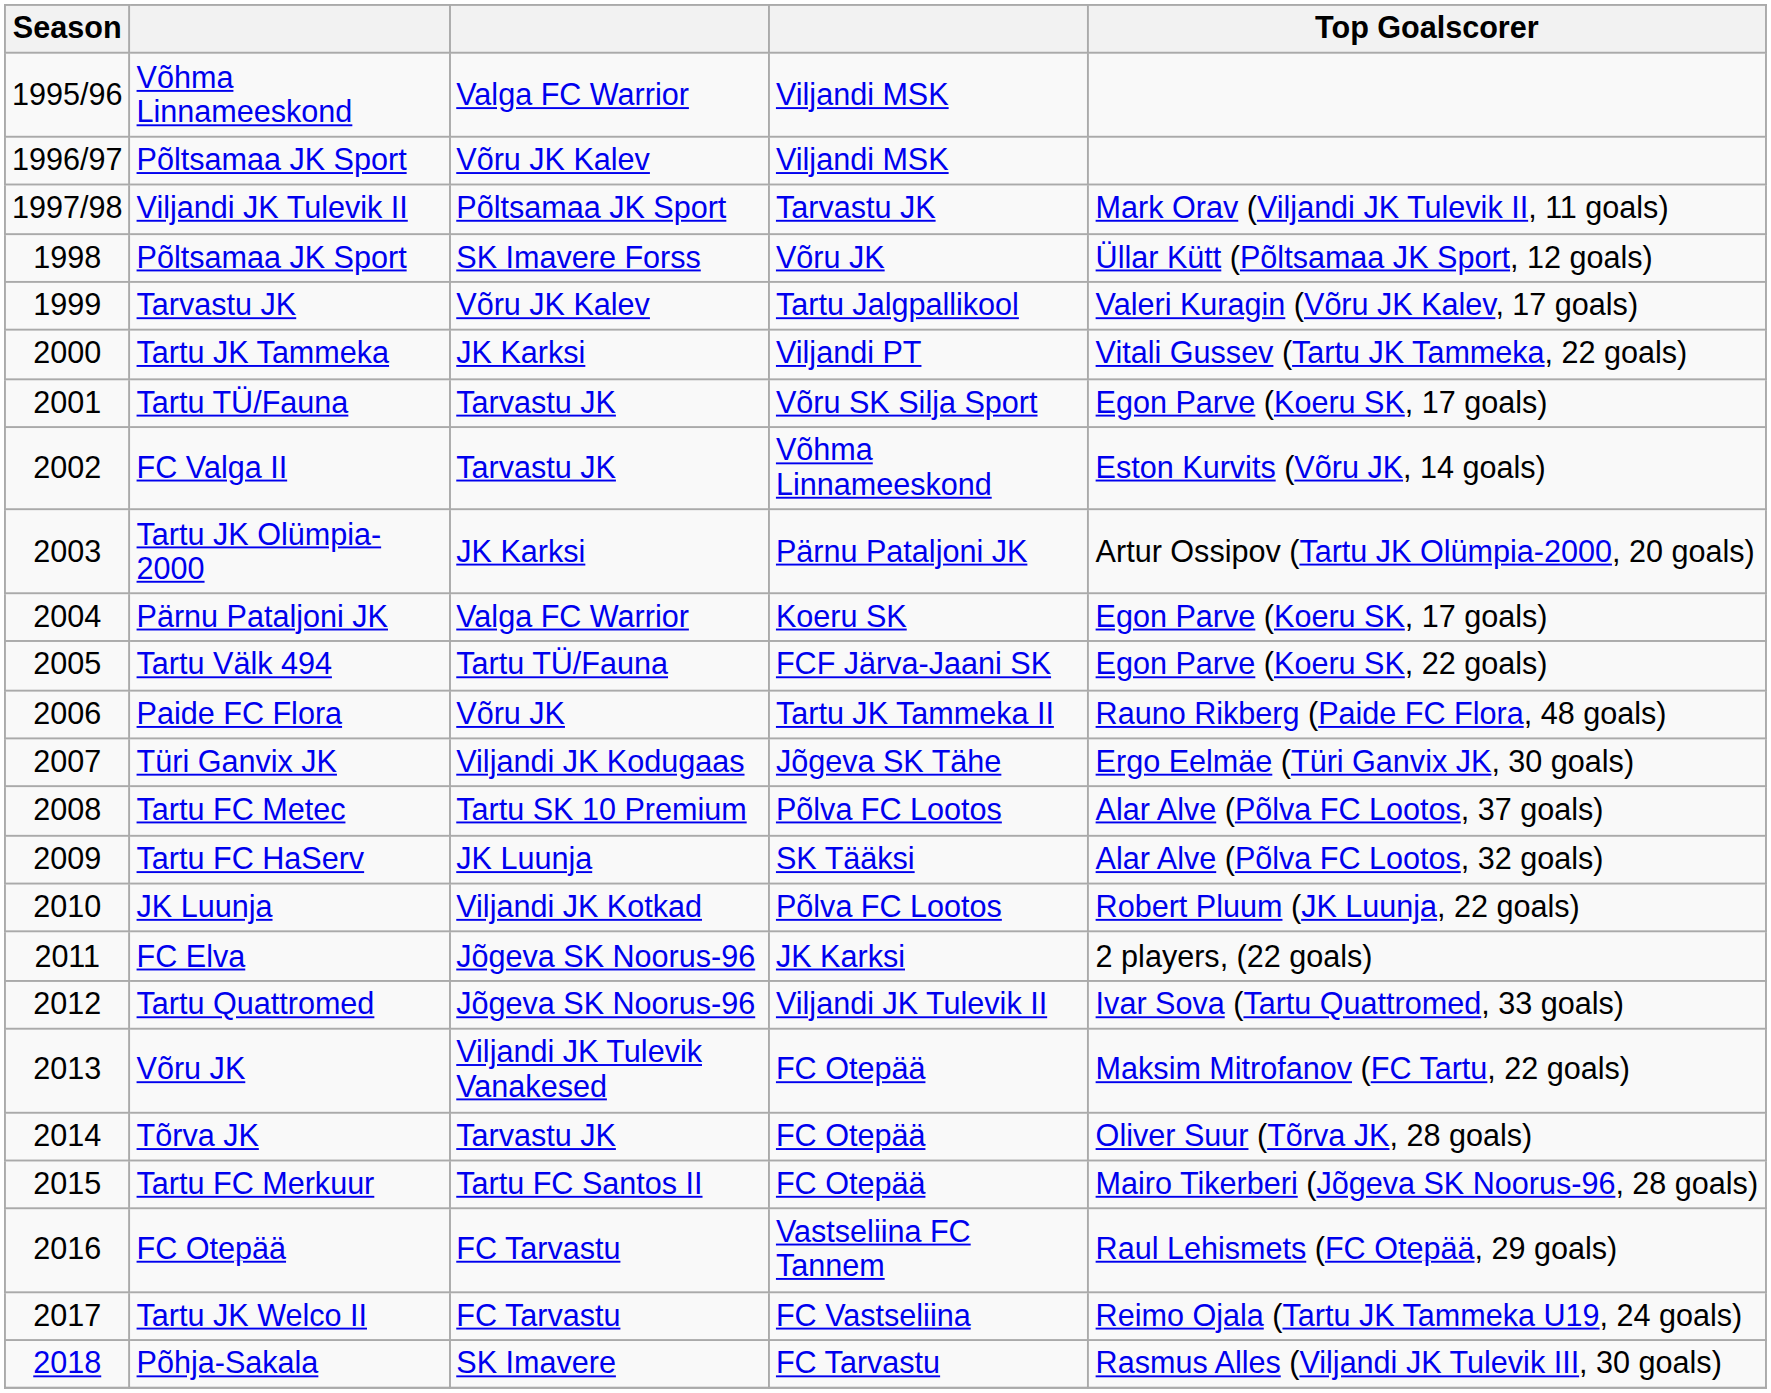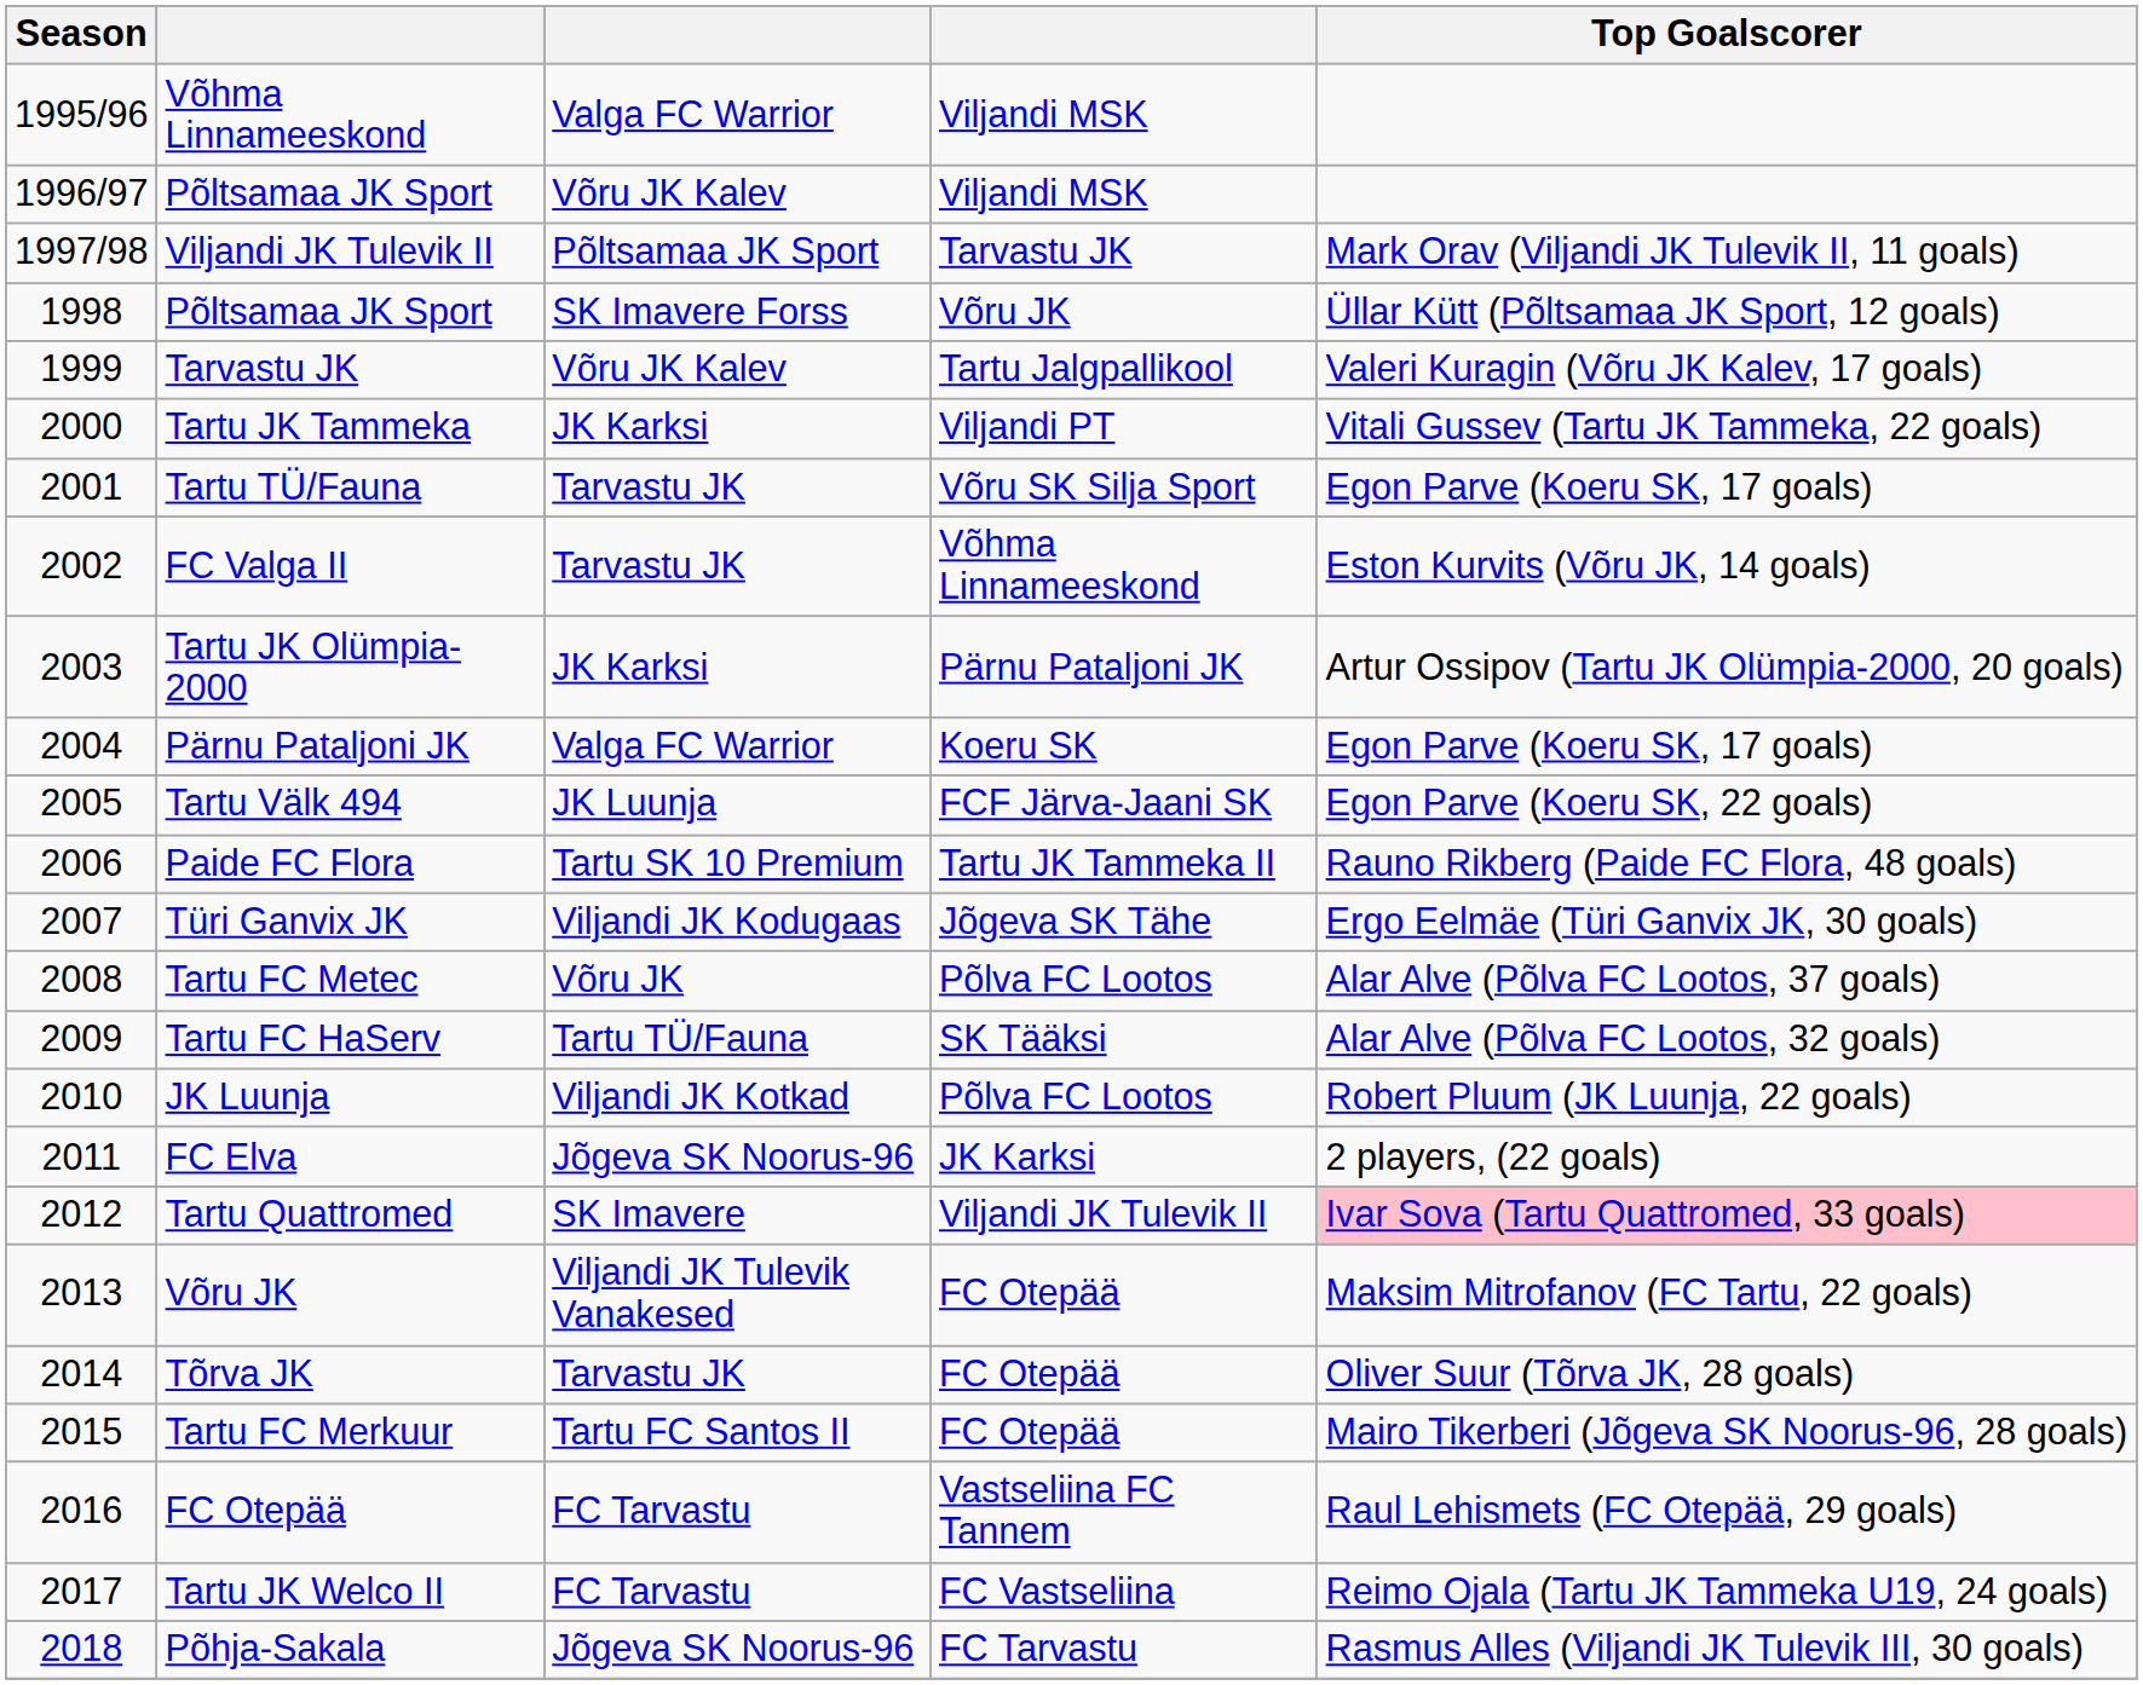 <table class="wikitable">
 <tr>
 <th>Season</th>
 <th width=160px></th>
 <th width=160px></th>
 <th width=160px></th>
 <th>Top Goalscorer</th>
 </tr>
 <tr>
 <td align=center>1995/96</td>
 <td><a href='#'>Võhma Linnameeskond</a></td>
 <td><a href='#'>Valga FC Warrior</a></td>
 <td><a href='#'>Viljandi MSK</a></td>
 <td></td>
 </tr>
 <tr>
 <td align=center>1996/97</td>
 <td><a href='#'>Põltsamaa JK Sport</a></td>
 <td><a href='#'>Võru JK Kalev</a></td>
 <td><a href='#'>Viljandi MSK</a></td>
 <td></td>
 </tr>
 <tr>
 <td align=center>1997/98</td>
 <td><a href='#'>Viljandi JK Tulevik II</a></td>
 <td><a href='#'>Põltsamaa JK Sport</a></td>
 <td><a href='#'>Tarvastu JK</a></td>
 <td><a href='#'>Mark Orav</a> (<a href='#'>Viljandi JK Tulevik II</a>, 11 goals)</td>
 </tr>
 <tr>
 <td align=center>1998</td>
 <td><a href='#'>Põltsamaa JK Sport</a></td>
 <td><a href='#'>SK Imavere Forss</a></td>
 <td><a href='#'>Võru JK</a></td>
 <td><a href='#'>Üllar Kütt</a> (<a href='#'>Põltsamaa JK Sport</a>, 12 goals)</td>
 </tr>
 <tr>
 <td align=center>1999</td>
 <td><a href='#'>Tarvastu JK</a></td>
 <td><a href='#'>Võru JK Kalev</a></td>
 <td><a href='#'>Tartu Jalgpallikool</a></td>
 <td><a href='#'>Valeri Kuragin</a> (<a href='#'>Võru JK Kalev</a>, 17 goals)</td>
 </tr>
 <tr>
 <td align=center>2000</td>
 <td><a href='#'>Tartu JK Tammeka</a></td>
 <td><a href='#'>JK Karksi</a></td>
 <td><a href='#'>Viljandi PT</a></td>
 <td><a href='#'>Vitali Gussev</a> (<a href='#'>Tartu JK Tammeka</a>, 22 goals)</td>
 </tr>
 <tr>
 <td align=center>2001</td>
 <td><a href='#'>Tartu TÜ/Fauna</a></td>
 <td><a href='#'>Tarvastu JK</a></td>
 <td><a href='#'>Võru SK Silja Sport</a></td>
 <td><a href='#'>Egon Parve</a> (<a href='#'>Koeru SK</a>, 17 goals)</td>
 </tr>
 <tr>
 <td align=center>2002</td>
 <td><a href='#'>FC Valga II</a></td>
 <td><a href='#'>Tarvastu JK</a></td>
 <td><a href='#'>Võhma Linnameeskond</a></td>
 <td><a href='#'>Eston Kurvits</a> (<a href='#'>Võru JK</a>, 14 goals)</td>
 </tr>
 <tr>
 <td align=center>2003</td>
 <td><a href='#'>Tartu JK Olümpia-2000</a></td>
 <td><a href='#'>JK Karksi</a></td>
 <td><a href='#'>Pärnu Pataljoni JK</a></td>
 <td>Artur Ossipov (<a href='#'>Tartu JK Olümpia-2000</a>, 20 goals)</td>
 </tr>
 <tr>
 <td align=center>2004</td>
 <td><a href='#'>Pärnu Pataljoni JK</a></td>
 <td><a href='#'>Valga FC Warrior</a></td>
 <td><a href='#'>Koeru SK</a></td>
 <td><a href='#'>Egon Parve</a> (<a href='#'>Koeru SK</a>, 17 goals)</td>
 </tr>
 <tr>
 <td align=center>2005</td>
 <td><a href='#'>Tartu Välk 494</a></td>
-<td><a href='#'>Tartu TÜ/Fauna</a></td>
+<td><a href='#'>JK Luunja</a></td>
 <td><a href='#'>FCF Järva-Jaani SK</a></td>
 <td><a href='#'>Egon Parve</a> (<a href='#'>Koeru SK</a>, 22 goals)</td>
 </tr>
 <tr>
 <td align=center>2006</td>
 <td><a href='#'>Paide FC Flora</a></td>
-<td><a href='#'>Võru JK</a></td>
+<td><a href='#'>Tartu SK 10 Premium</a></td>
 <td><a href='#'>Tartu JK Tammeka II</a></td>
 <td><a href='#'>Rauno Rikberg</a> (<a href='#'>Paide FC Flora</a>, 48 goals)</td>
 </tr>
 <tr>
 <td align=center>2007</td>
 <td><a href='#'>Türi Ganvix JK</a></td>
 <td><a href='#'>Viljandi JK Kodugaas</a></td>
 <td><a href='#'>Jõgeva SK Tähe</a></td>
 <td><a href='#'>Ergo Eelmäe</a> (<a href='#'>Türi Ganvix JK</a>, 30 goals)</td>
 </tr>
 <tr>
 <td align=center>2008</td>
 <td><a href='#'>Tartu FC Metec</a></td>
-<td><a href='#'>Tartu SK 10 Premium</a></td>
+<td><a href='#'>Võru JK</a></td>
 <td><a href='#'>Põlva FC Lootos</a></td>
 <td><a href='#'>Alar Alve</a> (<a href='#'>Põlva FC Lootos</a>, 37 goals)</td>
 </tr>
 <tr>
 <td align=center>2009</td>
 <td><a href='#'>Tartu FC HaServ</a></td>
-<td><a href='#'>JK Luunja</a></td>
+<td><a href='#'>Tartu TÜ/Fauna</a></td>
 <td><a href='#'>SK Tääksi</a></td>
 <td><a href='#'>Alar Alve</a> (<a href='#'>Põlva FC Lootos</a>, 32 goals)</td>
 </tr>
 <tr>
 <td align=center>2010</td>
 <td><a href='#'>JK Luunja</a></td>
 <td><a href='#'>Viljandi JK Kotkad</a></td>
 <td><a href='#'>Põlva FC Lootos</a></td>
 <td><a href='#'>Robert Pluum</a> (<a href='#'>JK Luunja</a>, 22 goals)</td>
 </tr>
 <tr>
 <td align=center>2011</td>
 <td><a href='#'>FC Elva</a></td>
 <td><a href='#'>Jõgeva SK Noorus-96</a></td>
 <td><a href='#'>JK Karksi</a></td>
 <td>2 players, (22 goals)</td>
 </tr>
 <tr>
 <td align=center>2012</td>
 <td><a href='#'>Tartu Quattromed</a></td>
-<td><a href='#'>Jõgeva SK Noorus-96</a></td>
+<td><a href='#'>SK Imavere</a></td>
 <td><a href='#'>Viljandi JK Tulevik II</a></td>
-<td><a href='#'>Ivar Sova</a> (<a href='#'>Tartu Quattromed</a>, 33 goals)</td>
+<td style="background: pink;"><a href='#'>Ivar Sova</a> (<a href='#'>Tartu Quattromed</a>, 33 goals)</td>
 </tr>
 <tr>
 <td align=center>2013</td>
 <td><a href='#'>Võru JK</a></td>
 <td><a href='#'>Viljandi JK Tulevik Vanakesed</a></td>
 <td><a href='#'>FC Otepää</a></td>
 <td><a href='#'>Maksim Mitrofanov</a> (<a href='#'>FC Tartu</a>, 22 goals)</td>
 </tr>
 <tr>
 <td align=center>2014</td>
 <td><a href='#'>Tõrva JK</a></td>
 <td><a href='#'>Tarvastu JK</a></td>
 <td><a href='#'>FC Otepää</a></td>
 <td><a href='#'>Oliver Suur</a> (<a href='#'>Tõrva JK</a>, 28 goals)</td>
 </tr>
 <tr>
 <td align=center>2015</td>
 <td><a href='#'>Tartu FC Merkuur</a></td>
 <td><a href='#'>Tartu FC Santos II</a></td>
 <td><a href='#'>FC Otepää</a></td>
 <td><a href='#'>Mairo Tikerberi</a> (<a href='#'>Jõgeva SK Noorus-96</a>, 28 goals)</td>
 </tr>
 <tr>
 <td align=center>2016</td>
 <td><a href='#'>FC Otepää</a></td>
 <td><a href='#'>FC Tarvastu</a></td>
 <td><a href='#'>Vastseliina FC Tannem</a></td>
 <td><a href='#'>Raul Lehismets</a> (<a href='#'>FC Otepää</a>, 29 goals)</td>
 </tr>
 <tr>
 <td align=center>2017</td>
 <td><a href='#'>Tartu JK Welco II</a></td>
 <td><a href='#'>FC Tarvastu</a></td>
 <td><a href='#'>FC Vastseliina</a></td>
 <td><a href='#'>Reimo Ojala</a> (<a href='#'>Tartu JK Tammeka U19</a>, 24 goals)</td>
 </tr>
 <tr>
 <td align=center><a href='#'>2018</a></td>
 <td><a href='#'>Põhja-Sakala</a></td>
-<td><a href='#'>SK Imavere</a></td>
+<td><a href='#'>Jõgeva SK Noorus-96</a></td>
 <td><a href='#'>FC Tarvastu</a></td>
 <td><a href='#'>Rasmus Alles</a> (<a href='#'>Viljandi JK Tulevik III</a>, 30 goals)</td>
 </tr>
 <tr>
 </tr>
 </table>
